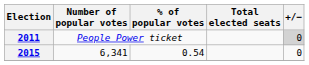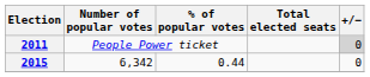 <table class="wikitable" style="text-align: right;">
 <tr align=center>
 <th>Election</th>
 <th>Number of<br>popular votes</th>
 <th>% of<br>popular votes</th>
 <th>Total<br>elected seats</th>
 <th>+/−</th>
 </tr>
 <tr>
 <th><a href='#'>2011</a></th>
 <td colspan=2 align=center><em><a href='#'>People Power</a> ticket</em></td>
 <td></td>
 <td style="background: lightgrey;">0</td>
 </tr>
 <tr>
 <th><a href='#'>2015</a></th>
-<td>6,341</td>
-<td>0.54</td>
+<td>6,342</td>
+<td>0.44</td>
 <td></td>
 <td>0</td>
 </tr>
 <tr>
 </tr>
 </table>
